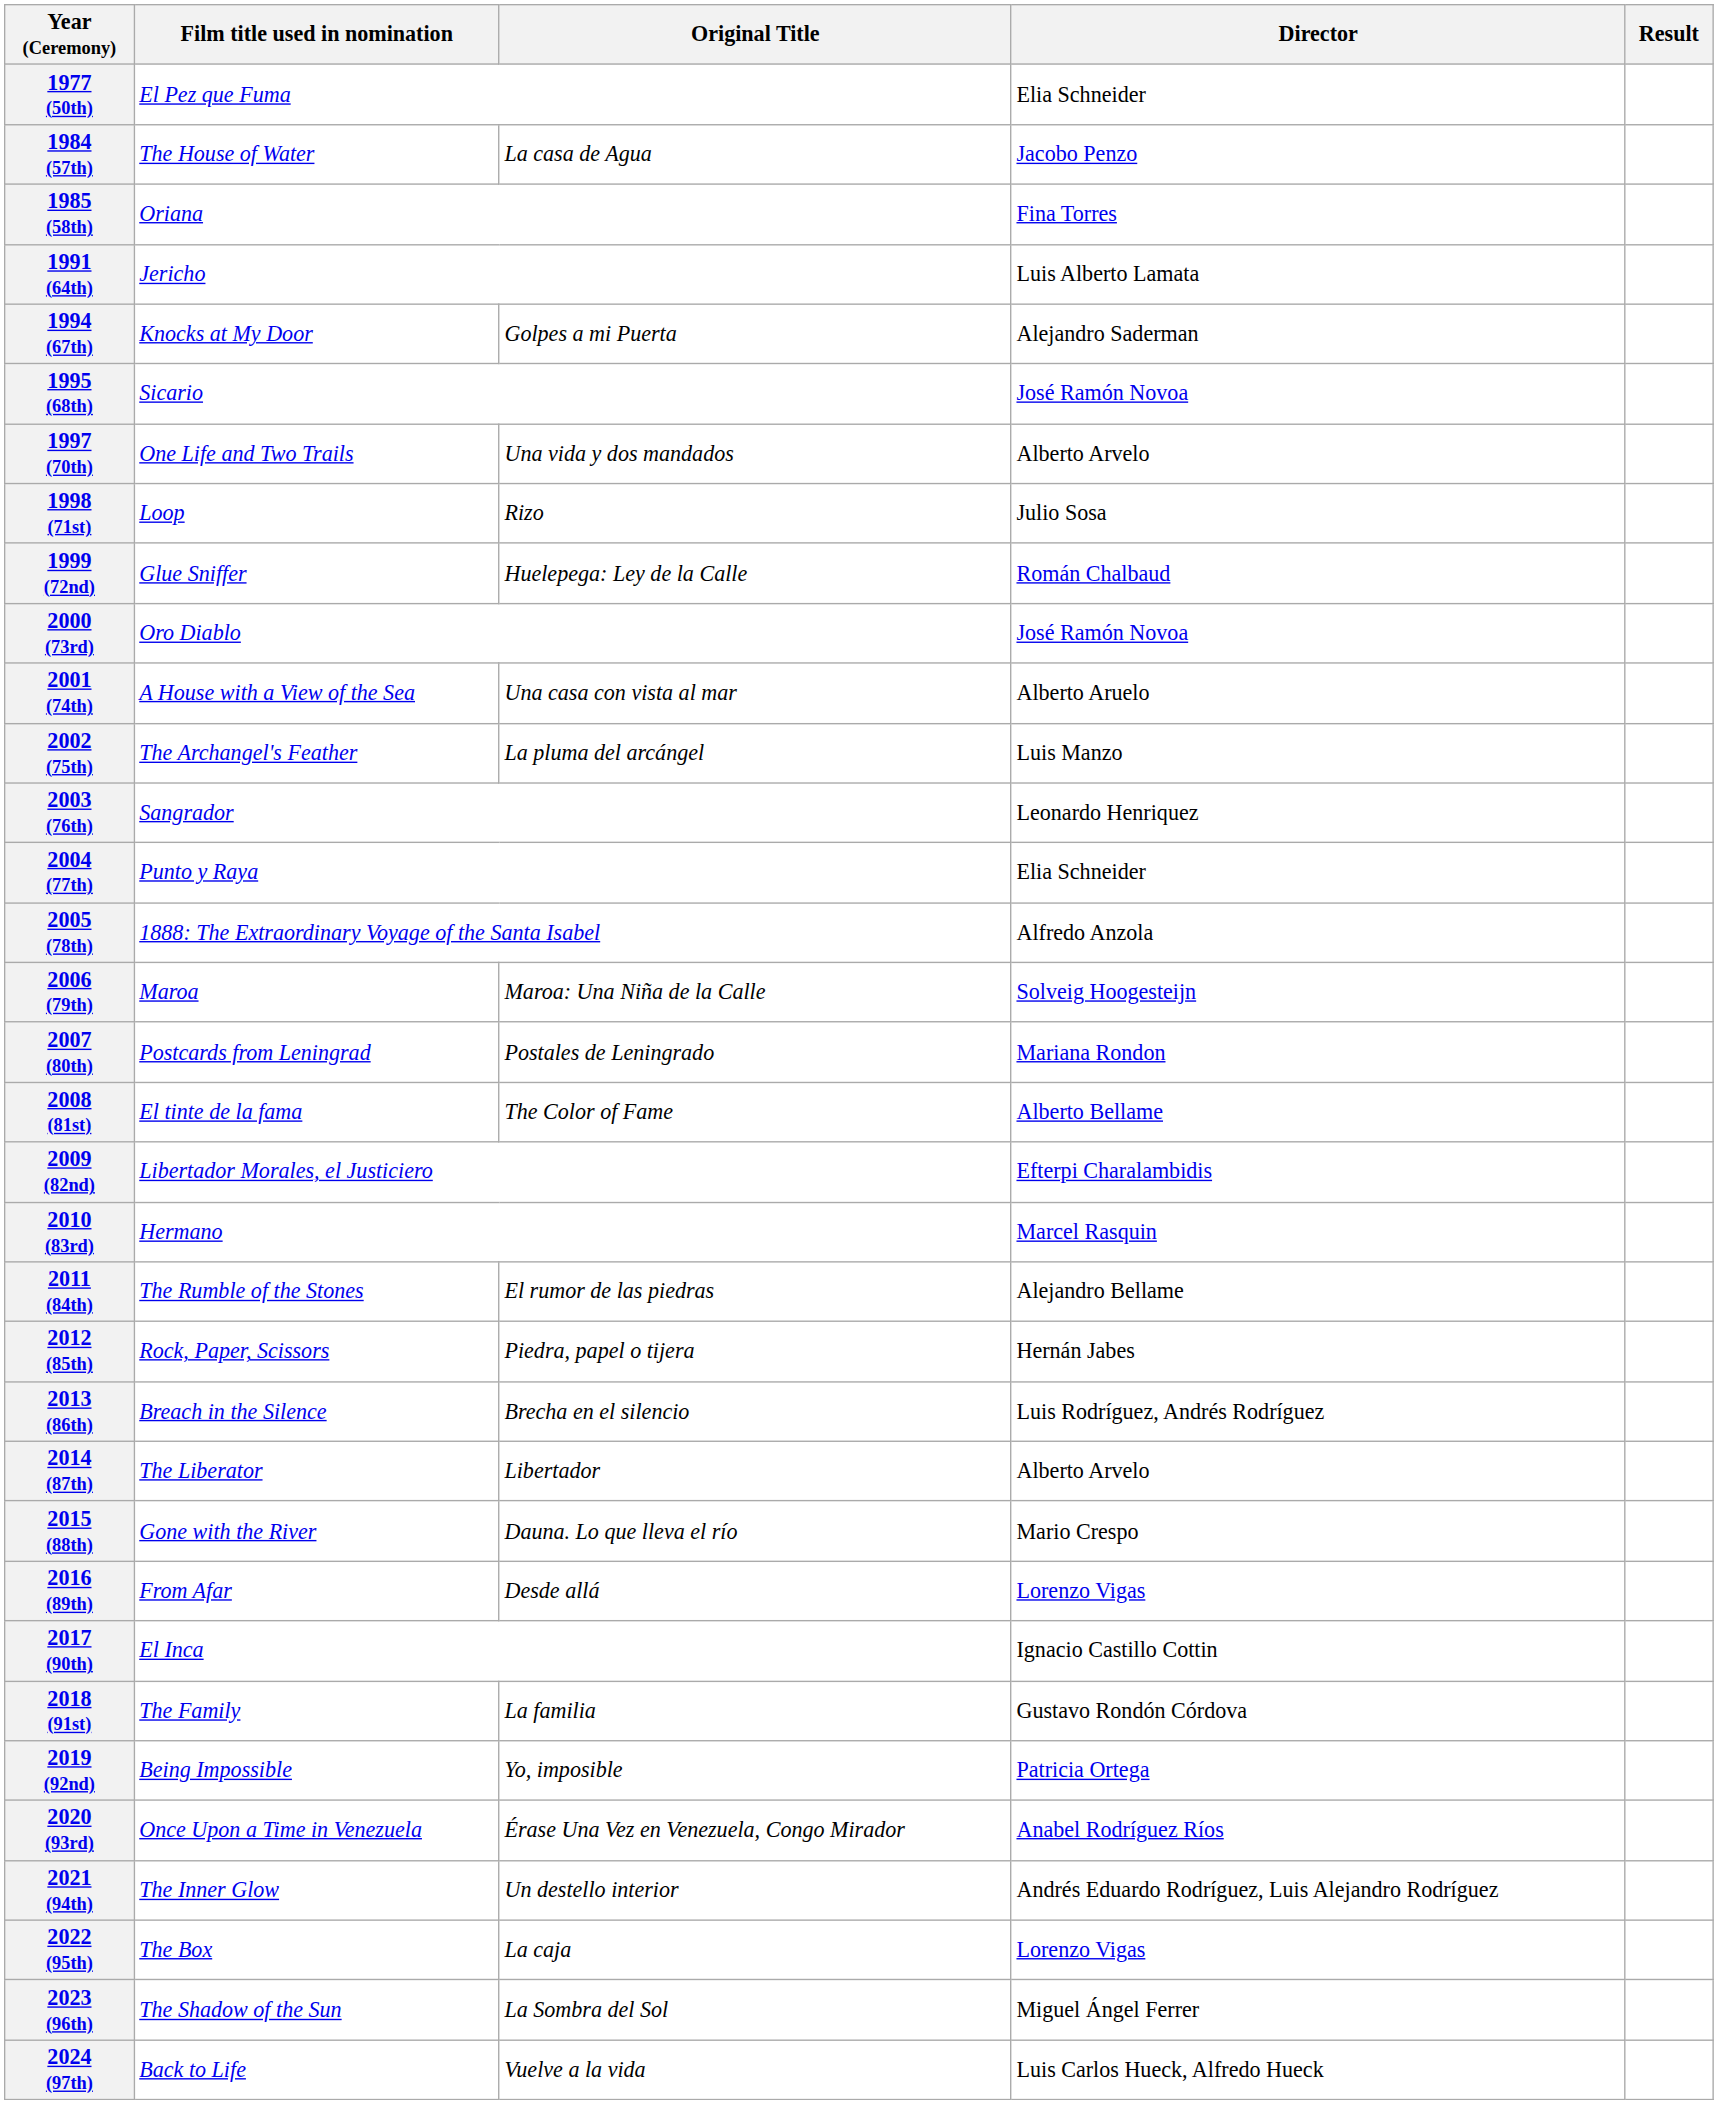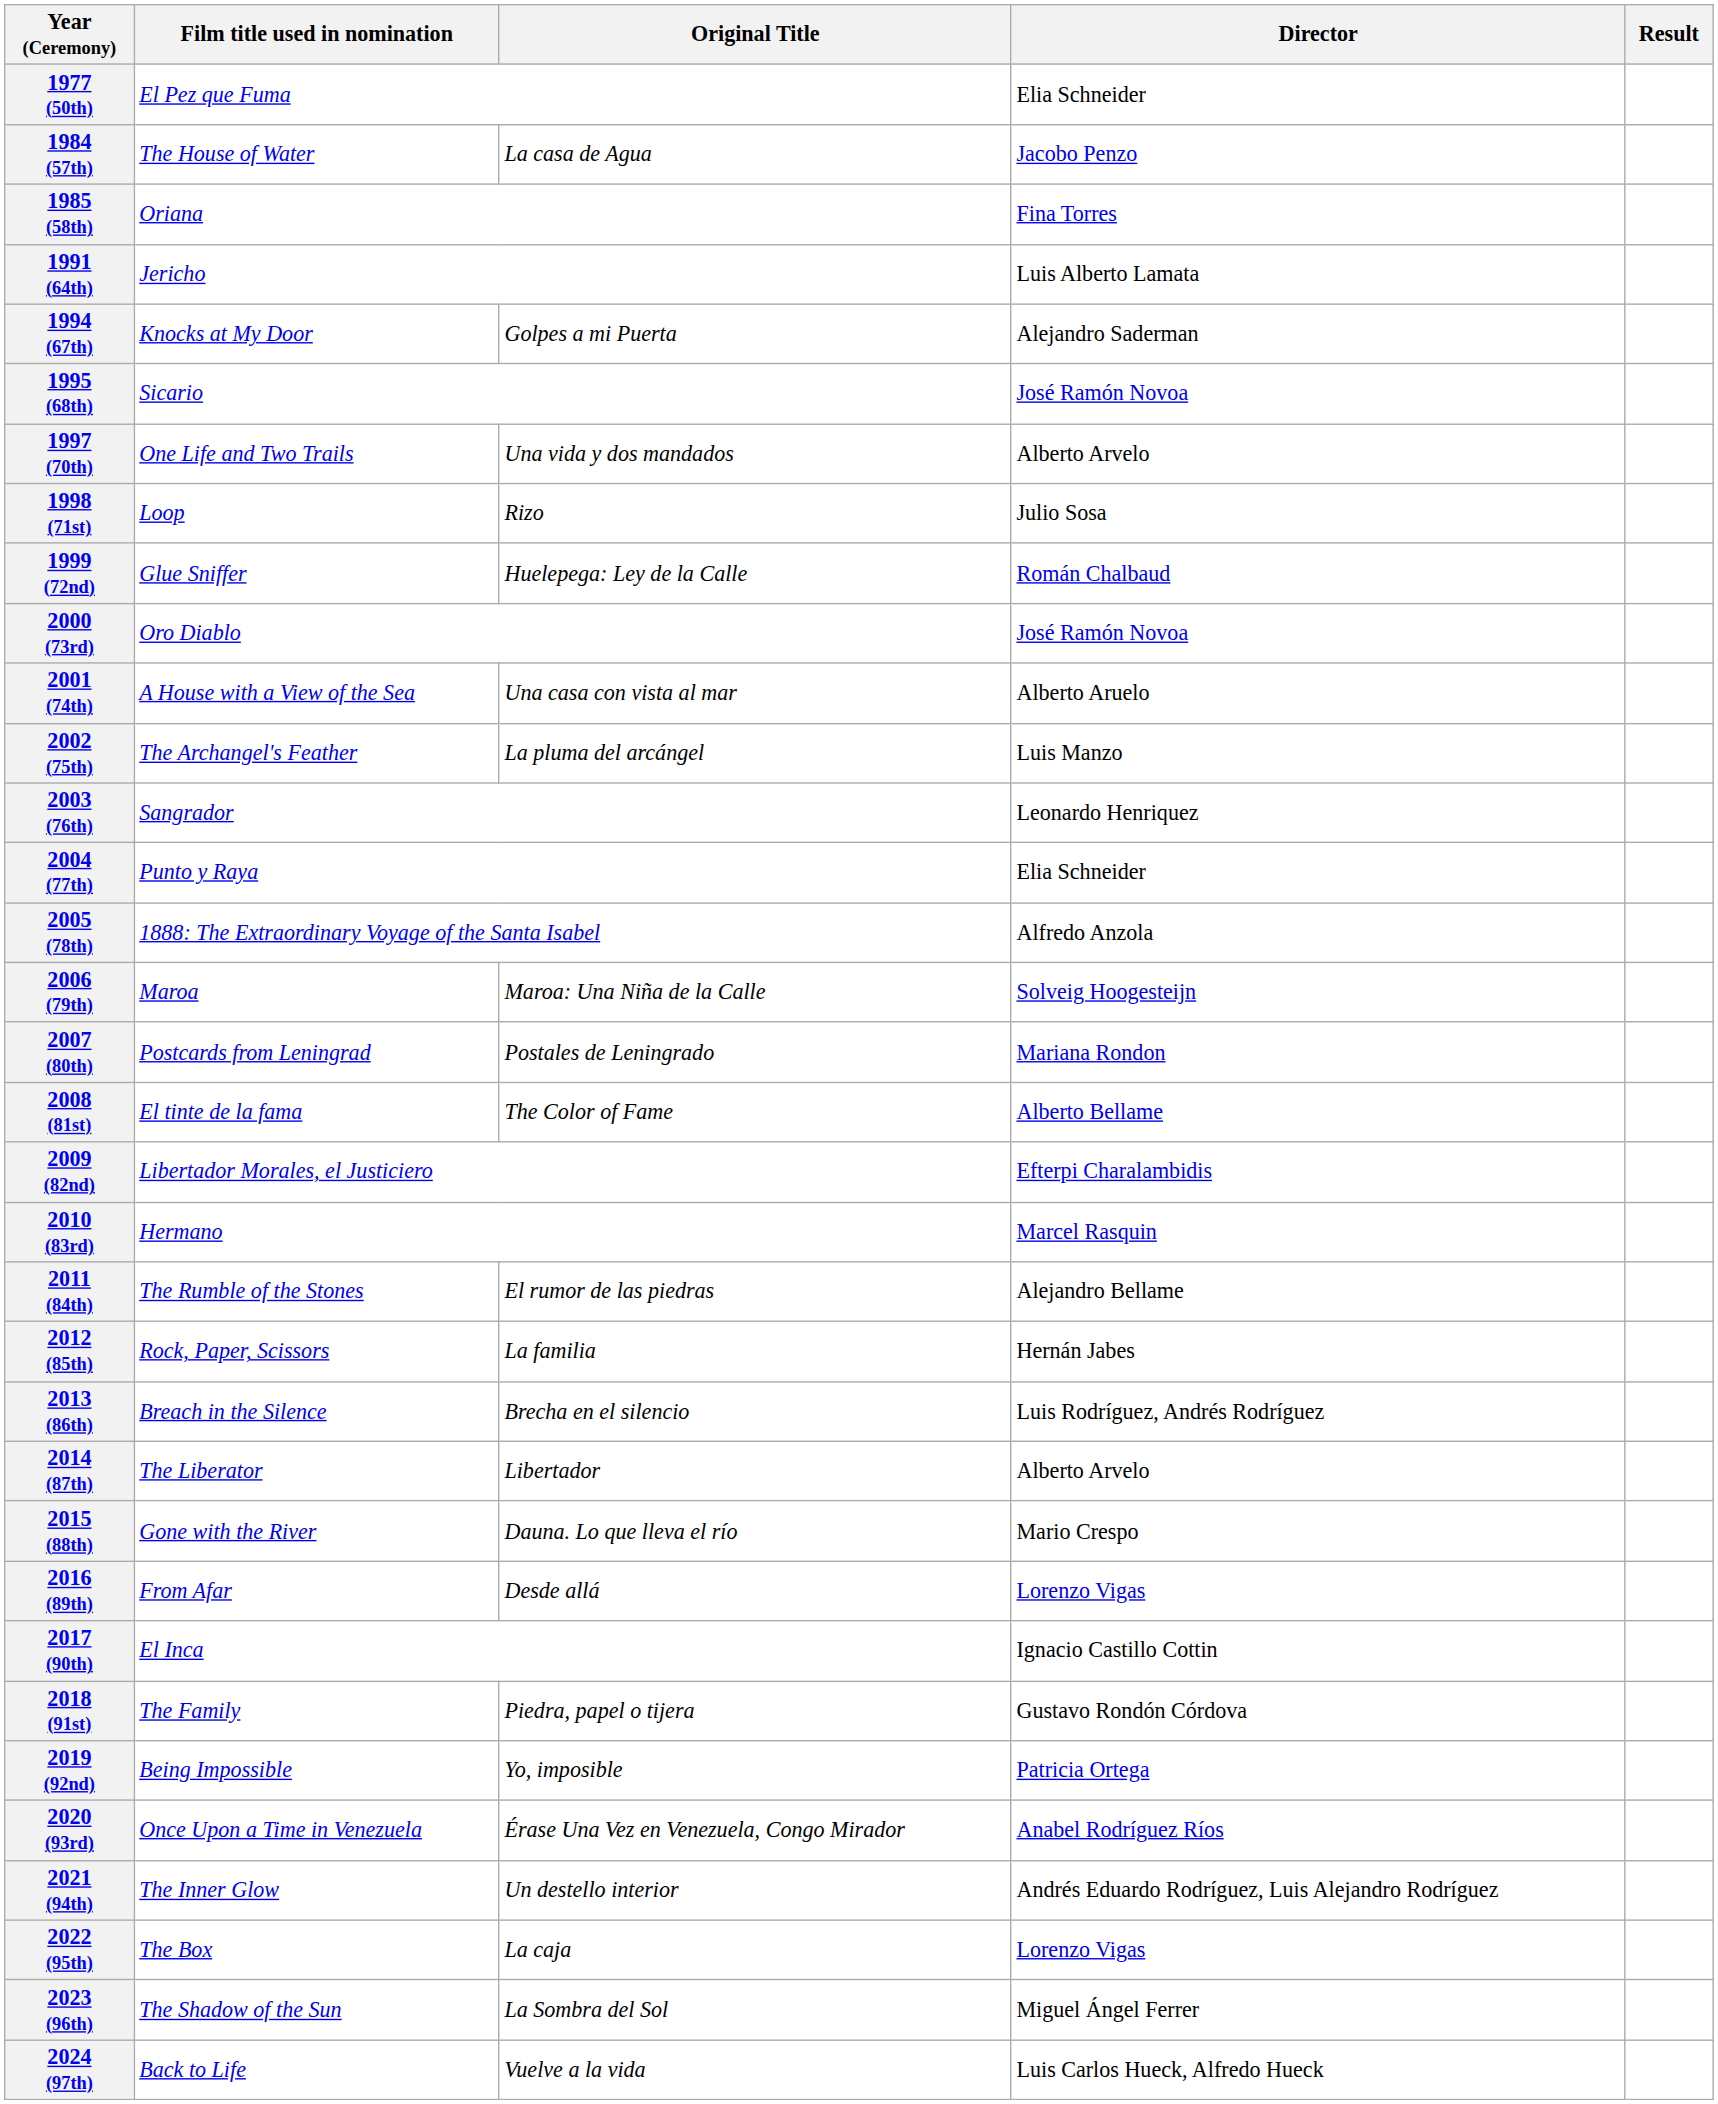 <table class="wikitable sortable"  style="width:98%; background:#fff;">
 <tr>
 <th>Year<br><small>(Ceremony)</small></th>
 <th>Film title used in nomination</th>
 <th>Original Title</th>
 <th>Director</th>
 <th>Result</th>
 </tr>
 <tr>
 <th align="center"><a href='#'>1977</a><br><small><a href='#'>(50th)</a></small></th>
 <td colspan="2"><em><a href='#'>El Pez que Fuma</a></em></td>
 <td>Elia Schneider</td>
 <td></td>
 </tr>
 <tr>
 <th align="center"><a href='#'>1984</a><br><small><a href='#'>(57th)</a></small></th>
 <td><em><a href='#'>The House of Water</a></em></td>
 <td><em>La casa de Agua</em></td>
 <td><a href='#'>Jacobo Penzo</a></td>
 <td></td>
 </tr>
 <tr>
 <th align="center"><a href='#'>1985</a><br><small><a href='#'>(58th)</a></small></th>
 <td colspan="2"><em><a href='#'>Oriana</a></em></td>
 <td><a href='#'>Fina Torres</a></td>
 <td></td>
 </tr>
 <tr>
 <th align="center"><a href='#'>1991</a><br><small><a href='#'>(64th)</a></small></th>
 <td colspan="2"><em><a href='#'>Jericho</a></em></td>
 <td>Luis Alberto Lamata</td>
 <td></td>
 </tr>
 <tr>
 <th align="center"><a href='#'>1994</a><br><small><a href='#'>(67th)</a></small></th>
 <td><em><a href='#'>Knocks at My Door</a></em></td>
 <td><em>Golpes a mi Puerta</em></td>
 <td>Alejandro Saderman</td>
 <td></td>
 </tr>
 <tr>
 <th align="center"><a href='#'>1995</a><br><small><a href='#'>(68th)</a></small></th>
 <td colspan="2"><em><a href='#'>Sicario</a></em></td>
 <td><a href='#'>José Ramón Novoa</a></td>
 <td></td>
 </tr>
 <tr>
 <th align="center"><a href='#'>1997</a><br><small><a href='#'>(70th)</a></small></th>
 <td><em><a href='#'>One Life and Two Trails</a></em></td>
 <td><em>Una vida y dos mandados</em></td>
 <td>Alberto Arvelo</td>
 <td></td>
 </tr>
 <tr>
 <th align="center"><a href='#'>1998</a><br><small><a href='#'>(71st)</a></small></th>
 <td><em><a href='#'>Loop</a></em></td>
 <td><em>Rizo</em></td>
 <td>Julio Sosa</td>
 <td></td>
 </tr>
 <tr>
 <th align="center"><a href='#'>1999</a><br><small><a href='#'>(72nd)</a></small></th>
 <td><em><a href='#'>Glue Sniffer</a></em></td>
 <td><em>Huelepega: Ley de la Calle</em></td>
 <td><a href='#'>Román Chalbaud</a></td>
 <td></td>
 </tr>
 <tr>
 <th align="center"><a href='#'>2000</a><br><small><a href='#'>(73rd)</a></small></th>
 <td colspan="2"><em><a href='#'>Oro Diablo</a></em></td>
 <td><a href='#'>José Ramón Novoa</a></td>
 <td></td>
 </tr>
 <tr>
 <th align="center"><a href='#'>2001</a><br><small><a href='#'>(74th)</a></small></th>
 <td><em><a href='#'>A House with a View of the Sea</a></em></td>
 <td><em>Una casa con vista al mar</em></td>
 <td>Alberto Aruelo</td>
 <td></td>
 </tr>
 <tr>
 <th align="center"><a href='#'>2002</a><br><small><a href='#'>(75th)</a></small></th>
 <td><em><a href='#'>The Archangel's Feather</a></em></td>
 <td><em>La pluma del arcángel</em></td>
 <td>Luis Manzo</td>
 <td></td>
 </tr>
 <tr>
 <th align="center"><a href='#'>2003</a><br><small><a href='#'>(76th)</a></small></th>
 <td colspan="2"><em><a href='#'>Sangrador</a></em></td>
 <td>Leonardo Henriquez</td>
 <td></td>
 </tr>
 <tr>
 <th align="center"><a href='#'>2004</a><br><small><a href='#'>(77th)</a></small></th>
 <td colspan="2"><em><a href='#'>Punto y Raya</a></em></td>
 <td>Elia Schneider</td>
 <td></td>
 </tr>
 <tr>
 <th align="center"><a href='#'>2005</a><br><small><a href='#'>(78th)</a></small></th>
 <td colspan="2"><em><a href='#'>1888: The Extraordinary Voyage of the Santa Isabel</a></em></td>
 <td>Alfredo Anzola</td>
 <td></td>
 </tr>
 <tr>
 <th align="center"><a href='#'>2006</a><br><small><a href='#'>(79th)</a></small></th>
 <td><em><a href='#'>Maroa</a></em></td>
 <td><em>Maroa: Una Niña de la Calle</em></td>
 <td><a href='#'>Solveig Hoogesteijn</a></td>
 <td></td>
 </tr>
 <tr>
 <th align="center"><a href='#'>2007</a><br><small><a href='#'>(80th)</a></small></th>
 <td><em><a href='#'>Postcards from Leningrad</a></em></td>
 <td><em>Postales de Leningrado</em></td>
 <td><a href='#'>Mariana Rondon</a></td>
 <td></td>
 </tr>
 <tr>
 <th align="center"><a href='#'>2008</a><br><small><a href='#'>(81st)</a></small></th>
 <td><em><a href='#'>El tinte de la fama</a></em></td>
 <td><em>The Color of Fame</em></td>
 <td><a href='#'>Alberto Bellame</a></td>
 <td></td>
 </tr>
 <tr>
 <th align="center"><a href='#'>2009</a><br><small><a href='#'>(82nd)</a></small></th>
 <td colspan="2"><em><a href='#'>Libertador Morales, el Justiciero</a></em></td>
 <td><a href='#'>Efterpi Charalambidis</a></td>
 <td></td>
 </tr>
 <tr>
 <th align="center"><a href='#'>2010</a><br><small><a href='#'>(83rd)</a></small></th>
 <td colspan="2"><em><a href='#'>Hermano</a></em><br><em></em></td>
 <td><a href='#'>Marcel Rasquin</a></td>
 <td></td>
 </tr>
 <tr>
 <th align="center"><a href='#'>2011</a><br><small><a href='#'>(84th)</a></small></th>
 <td><em><a href='#'>The Rumble of the Stones</a></em></td>
 <td><em>El rumor de las piedras</em></td>
 <td>Alejandro Bellame</td>
 <td></td>
 </tr>
 <tr>
 <th align="center"><a href='#'>2012</a><br><small><a href='#'>(85th)</a></small></th>
 <td><em><a href='#'>Rock, Paper, Scissors</a></em></td>
-<td><em>Piedra, papel o tijera</em></td>
+<td><em>La familia</em></td>
 <td>Hernán Jabes</td>
 <td></td>
 </tr>
 <tr>
 <th align="center"><a href='#'>2013</a><br><small><a href='#'>(86th)</a></small></th>
 <td><em><a href='#'>Breach in the Silence</a></em></td>
 <td><em>Brecha en el silencio</em></td>
 <td>Luis Rodríguez, Andrés Rodríguez</td>
 <td></td>
 </tr>
 <tr>
 <th align="center"><a href='#'>2014</a><br><small><a href='#'>(87th)</a></small></th>
 <td><em><a href='#'>The Liberator</a></em></td>
 <td><em>Libertador</em></td>
 <td>Alberto Arvelo</td>
 <td></td>
 </tr>
 <tr>
 <th align="center"><a href='#'>2015</a><br><small><a href='#'>(88th)</a></small></th>
 <td><em><a href='#'>Gone with the River</a></em></td>
 <td><em>Dauna. Lo que lleva el río</em></td>
 <td>Mario Crespo</td>
 <td></td>
 </tr>
 <tr>
 <th align="center"><a href='#'>2016</a><br><small><a href='#'>(89th)</a></small></th>
 <td><em><a href='#'>From Afar</a></em></td>
 <td><em>Desde allá</em></td>
 <td><a href='#'>Lorenzo Vigas</a></td>
 <td></td>
 </tr>
 <tr>
 <th align="center"><a href='#'>2017</a><br><small><a href='#'>(90th)</a></small></th>
 <td colspan="2"><em><a href='#'>El Inca</a></em></td>
 <td>Ignacio Castillo Cottin</td>
 <td></td>
 </tr>
 <tr>
 <th align="center"><a href='#'>2018</a><br><small><a href='#'>(91st)</a></small></th>
 <td><em><a href='#'>The Family</a></em></td>
-<td><em>La familia</em></td>
+<td><em>Piedra, papel o tijera</em></td>
 <td>Gustavo Rondón Córdova</td>
 <td></td>
 </tr>
 <tr>
 <th align="center"><a href='#'>2019</a><br><small><a href='#'>(92nd)</a></small></th>
 <td><em><a href='#'>Being Impossible</a></em></td>
 <td><em>Yo, imposible</em></td>
 <td><a href='#'>Patricia Ortega</a></td>
 <td></td>
 </tr>
 <tr>
 <th align="center"><a href='#'>2020</a><br><small><a href='#'>(93rd)</a></small></th>
 <td><em><a href='#'>Once Upon a Time in Venezuela</a></em></td>
 <td><em>Érase Una Vez en Venezuela, Congo Mirador</em></td>
 <td><a href='#'>Anabel Rodríguez Ríos</a></td>
 <td></td>
 </tr>
 <tr>
 <th align="center"><a href='#'>2021</a><br><small><a href='#'>(94th)</a></small></th>
 <td><em><a href='#'>The Inner Glow</a></em></td>
 <td><em>Un destello interior</em></td>
 <td>Andrés Eduardo Rodríguez, Luis Alejandro Rodríguez</td>
 <td></td>
 </tr>
 <tr>
 <th align="center"><a href='#'>2022</a><br><small><a href='#'>(95th)</a></small></th>
 <td><em><a href='#'>The Box</a></em></td>
 <td><em>La caja</em></td>
 <td><a href='#'>Lorenzo Vigas</a></td>
 <td></td>
 </tr>
 <tr>
 <th align="center"><a href='#'>2023</a><br><small><a href='#'>(96th)</a></small></th>
 <td><em><a href='#'>The Shadow of the Sun</a></em></td>
 <td><em>La Sombra del Sol</em></td>
 <td>Miguel Ángel Ferrer</td>
 <td></td>
 </tr>
 <tr>
 <th><a href='#'>2024</a><br><small><a href='#'>(97th)</a></small></th>
 <td><em><a href='#'>Back to Life</a></em></td>
 <td><em>Vuelve a la vida</em></td>
 <td>Luis Carlos Hueck, Alfredo Hueck</td>
 <td></td>
 </tr>
 </table>
